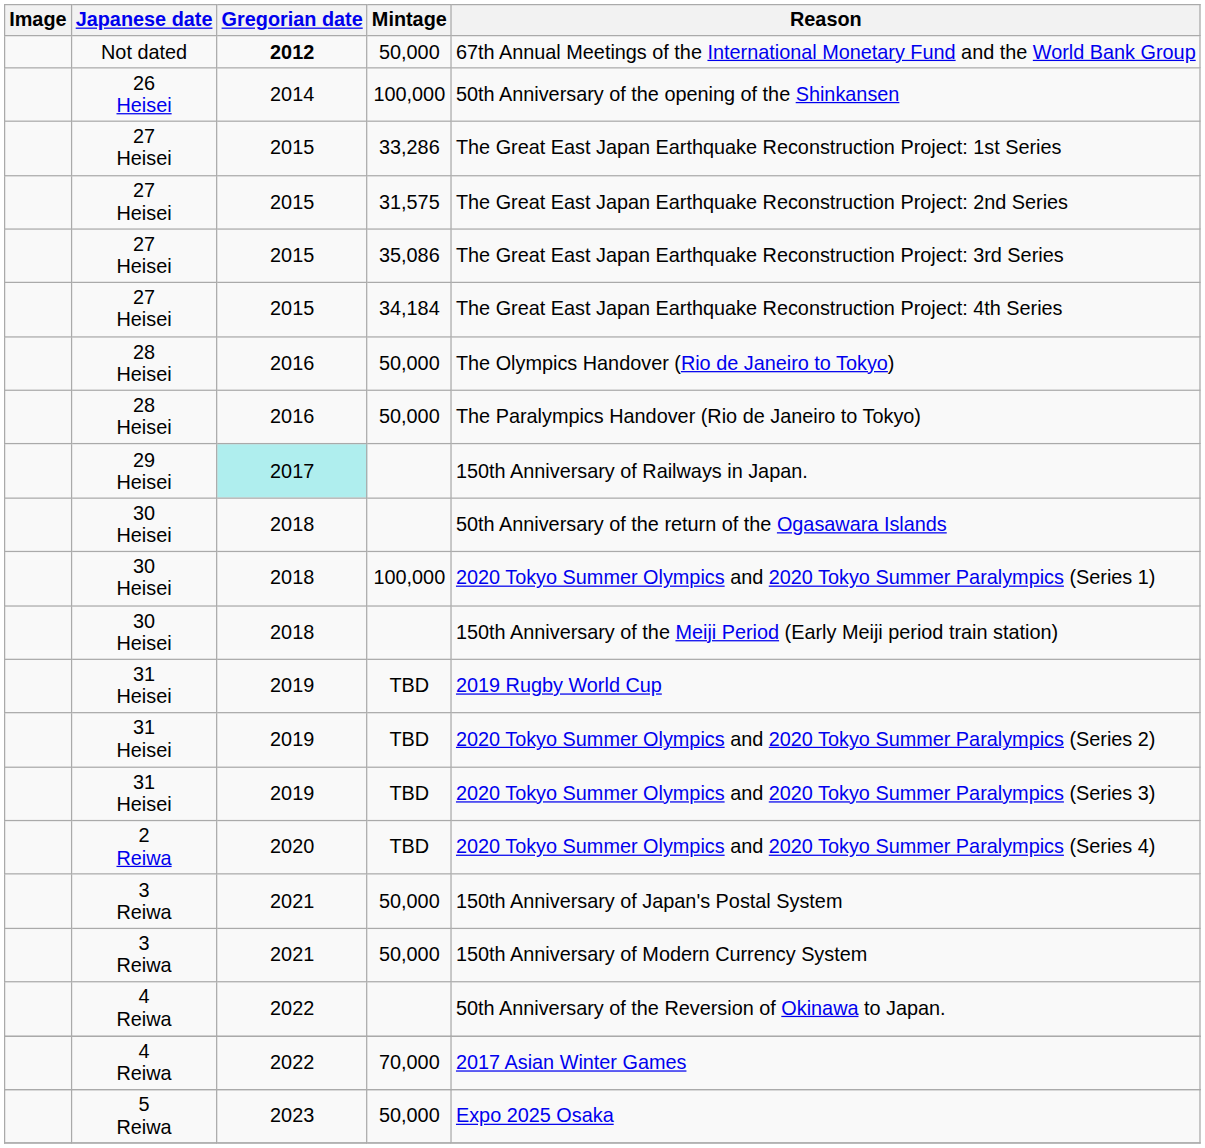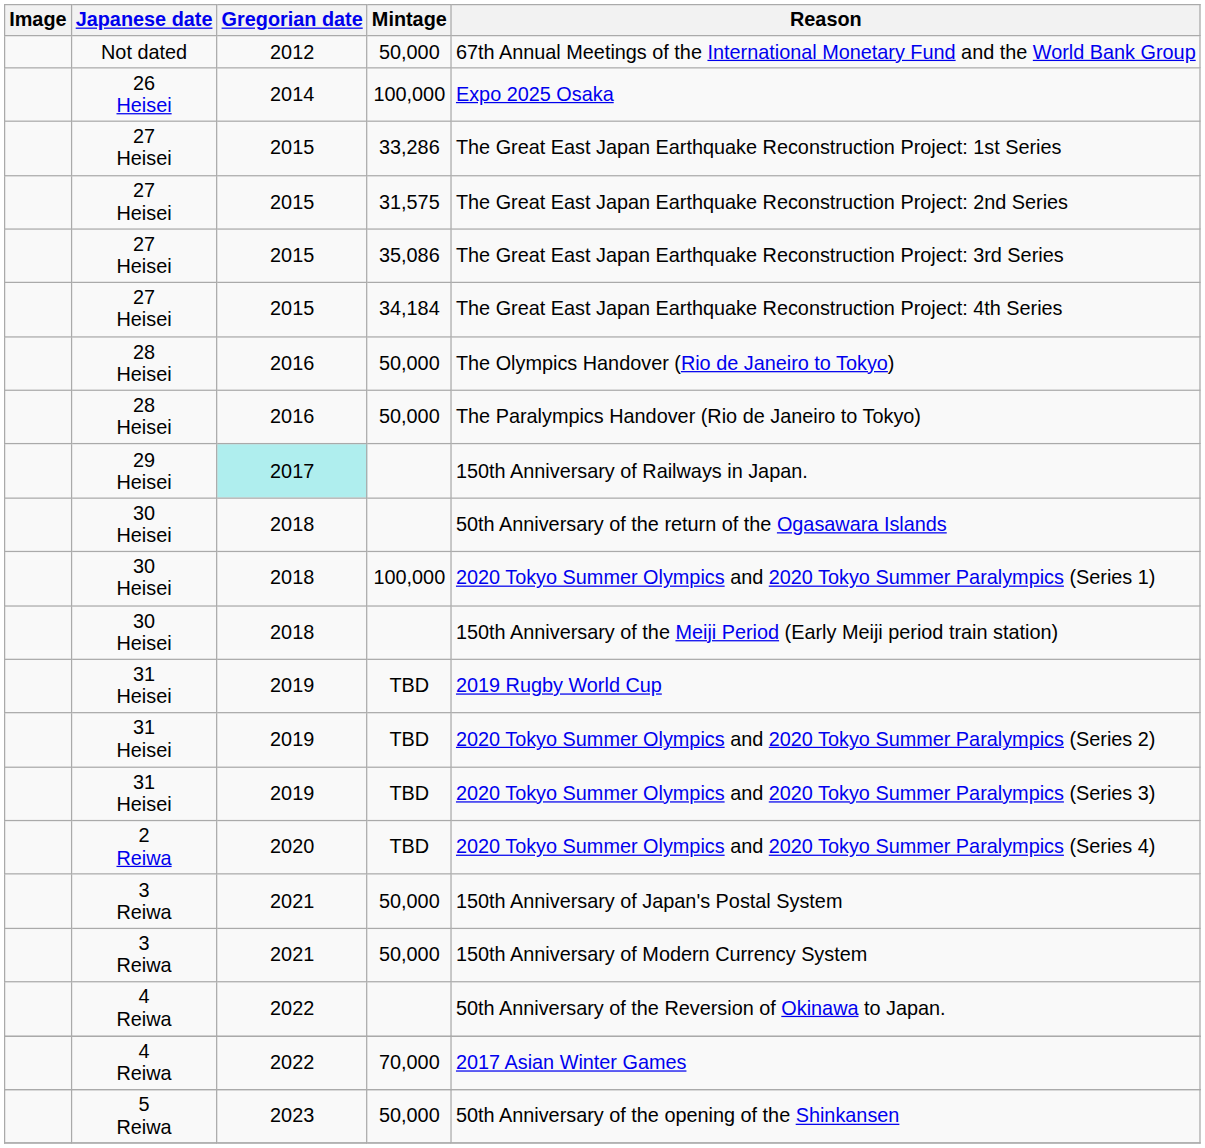 <table class="wikitable sortable">
 <tr>
 <th class="unsortable">Image</th>
 <th class="unsortable"><a href='#'>Japanese date</a></th>
 <th><a href='#'>Gregorian date</a></th>
 <th>Mintage</th>
 <th>Reason</th>
 </tr>
 <tr>
 <td></td>
 <td align="center">Not dated</td>
-<td align="center"><strong>2012</strong></td>
+<td align="center">2012</td>
 <td align="center">50,000</td>
 <td>67th Annual Meetings of the <a href='#'>International Monetary Fund</a> and the <a href='#'>World Bank Group</a></td>
 </tr>
 <tr>
 <td></td>
 <td align="center">26<br><a href='#'>Heisei</a></td>
 <td align="center">2014</td>
 <td align="center">100,000</td>
-<td>50th Anniversary of the opening of the <a href='#'>Shinkansen</a></td>
+<td><a href='#'>Expo 2025 Osaka</a></td>
 </tr>
 <tr>
 <td></td>
 <td align="center">27<br>Heisei</td>
 <td align="center">2015</td>
 <td align="center">33,286</td>
 <td>The Great East Japan Earthquake Reconstruction Project: 1st Series</td>
 </tr>
 <tr>
 <td></td>
 <td align="center">27<br>Heisei</td>
 <td align="center">2015</td>
 <td align="center">31,575</td>
 <td>The Great East Japan Earthquake Reconstruction Project: 2nd Series</td>
 </tr>
 <tr>
 <td></td>
 <td align="center">27<br>Heisei</td>
 <td align="center">2015</td>
 <td align="center">35,086</td>
 <td>The Great East Japan Earthquake Reconstruction Project: 3rd Series</td>
 </tr>
 <tr>
 <td></td>
 <td align="center">27<br>Heisei</td>
 <td align="center">2015</td>
 <td align="center">34,184</td>
 <td>The Great East Japan Earthquake Reconstruction Project: 4th Series</td>
 </tr>
 <tr>
 <td></td>
 <td align="center">28<br>Heisei</td>
 <td align="center">2016</td>
 <td align="center">50,000</td>
 <td>The Olympics Handover (<a href='#'>Rio de Janeiro to Tokyo</a>)</td>
 </tr>
 <tr>
 <td></td>
 <td align="center">28<br>Heisei</td>
 <td align="center">2016</td>
 <td align="center">50,000</td>
 <td>The Paralympics Handover (Rio de Janeiro to Tokyo)</td>
 </tr>
 <tr>
 <td></td>
 <td align="center">29<br>Heisei</td>
 <td align="center" style="background: paleturquoise;">2017</td>
 <td></td>
 <td>150th Anniversary of Railways in Japan.</td>
 </tr>
 <tr>
 <td></td>
 <td align="center">30<br>Heisei</td>
 <td align="center">2018</td>
 <td></td>
 <td>50th Anniversary of the return of the <a href='#'>Ogasawara Islands</a></td>
 </tr>
 <tr>
 <td></td>
 <td align="center">30<br>Heisei</td>
 <td align="center">2018</td>
 <td align="center">100,000</td>
 <td><a href='#'>2020 Tokyo Summer Olympics</a> and <a href='#'>2020 Tokyo Summer Paralympics</a> (Series 1)</td>
 </tr>
 <tr>
 <td></td>
 <td align="center">30<br>Heisei</td>
 <td align="center">2018</td>
 <td></td>
 <td>150th Anniversary of the <a href='#'>Meiji Period</a> (Early Meiji period train station)</td>
 </tr>
 <tr>
 <td></td>
 <td align="center">31<br>Heisei</td>
 <td align="center">2019</td>
 <td align="center">TBD</td>
 <td><a href='#'>2019 Rugby World Cup</a></td>
 </tr>
 <tr>
 <td></td>
 <td align="center">31<br>Heisei</td>
 <td align="center">2019</td>
 <td align="center">TBD</td>
 <td><a href='#'>2020 Tokyo Summer Olympics</a> and <a href='#'>2020 Tokyo Summer Paralympics</a> (Series 2)</td>
 </tr>
 <tr>
 <td></td>
 <td align="center">31<br>Heisei</td>
 <td align="center">2019</td>
 <td align="center">TBD</td>
 <td><a href='#'>2020 Tokyo Summer Olympics</a> and <a href='#'>2020 Tokyo Summer Paralympics</a> (Series 3)</td>
 </tr>
 <tr>
 <td></td>
 <td align="center">2<br><a href='#'>Reiwa</a></td>
 <td align="center">2020</td>
 <td align="center">TBD</td>
 <td><a href='#'>2020 Tokyo Summer Olympics</a> and <a href='#'>2020 Tokyo Summer Paralympics</a> (Series 4)</td>
 </tr>
 <tr>
 <td></td>
 <td align="center">3<br>Reiwa</td>
 <td align="center">2021</td>
 <td align="center">50,000</td>
 <td>150th Anniversary of Japan's Postal System</td>
 </tr>
 <tr>
 <td></td>
 <td align="center">3<br>Reiwa</td>
 <td align="center">2021</td>
 <td align="center">50,000</td>
 <td>150th Anniversary of Modern Currency System</td>
 </tr>
 <tr>
 <td></td>
 <td align="center">4<br>Reiwa</td>
 <td align="center">2022</td>
 <td align="center"></td>
 <td>50th Anniversary of the Reversion of <a href='#'>Okinawa</a> to Japan.</td>
 </tr>
 <tr>
 </tr>
 <tr>
 <td></td>
 <td align="center">4<br>Reiwa</td>
 <td align="center">2022</td>
 <td align="center">70,000</td>
 <td><a href='#'>2017 Asian Winter Games</a></td>
 </tr>
 <tr>
 </tr>
 <tr>
 <td></td>
 <td align="center">5<br>Reiwa</td>
 <td align="center">2023</td>
 <td align="center">50,000</td>
-<td><a href='#'>Expo 2025 Osaka</a></td>
+<td>50th Anniversary of the opening of the <a href='#'>Shinkansen</a></td>
 </tr>
 <tr>
 </tr>
 </table>
